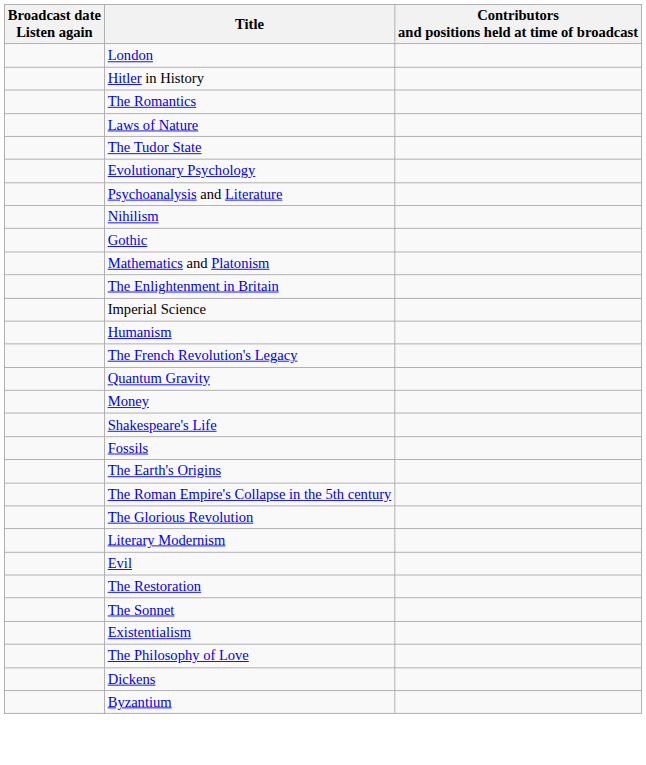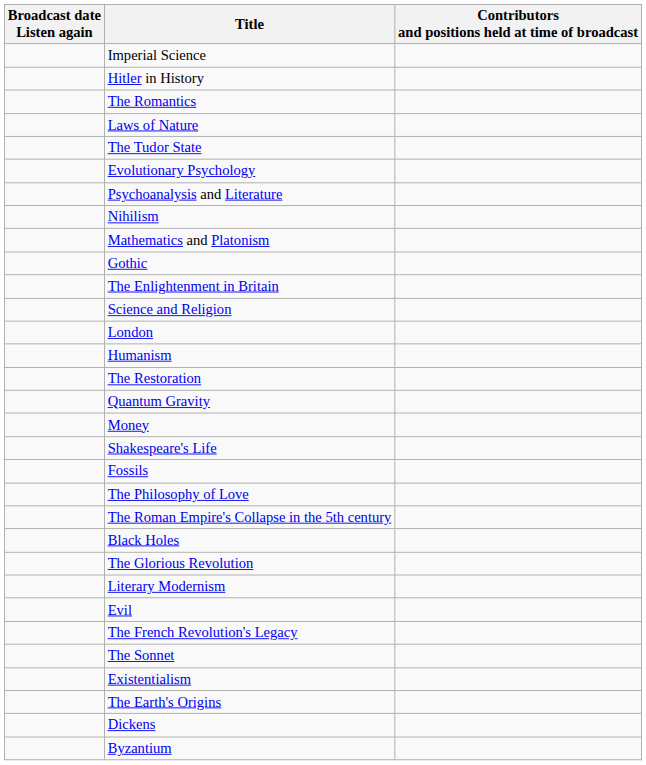 <table class="wikitable">
 <tr>
 <th>Broadcast date <br> Listen again</th>
 <th>Title</th>
 <th>Contributors <br> and positions held at time of broadcast</th>
 </tr>
 <tr>
 <td></td>
-<td><a href='#'>London</a></td>
+<td>Imperial Science</td>
 <td></td>
 </tr>
 <tr>
 <td></td>
 <td><a href='#'>Hitler</a> in History</td>
 <td></td>
 </tr>
 <tr>
 <td></td>
 <td><a href='#'>The Romantics</a></td>
 <td></td>
 </tr>
 <tr>
 <td></td>
 <td><a href='#'>Laws of Nature</a></td>
 <td></td>
 </tr>
 <tr>
 <td></td>
 <td><a href='#'>The Tudor State</a></td>
 <td></td>
 </tr>
 <tr>
 <td></td>
 <td><a href='#'>Evolutionary Psychology</a></td>
 <td></td>
 </tr>
 <tr>
 <td></td>
 <td><a href='#'>Psychoanalysis</a> and <a href='#'>Literature</a></td>
 <td></td>
 </tr>
 <tr>
 <td></td>
 <td><a href='#'>Nihilism</a></td>
 <td></td>
 </tr>
 <tr>
 <td></td>
-<td><a href='#'>Gothic</a></td>
+<td><a href='#'>Mathematics</a> and <a href='#'>Platonism</a></td>
 <td></td>
 </tr>
 <tr>
 <td></td>
-<td><a href='#'>Mathematics</a> and <a href='#'>Platonism</a></td>
+<td><a href='#'>Gothic</a></td>
 <td></td>
 </tr>
 <tr>
 <td></td>
 <td><a href='#'>The Enlightenment in Britain</a></td>
 <td></td>
 </tr>
 <tr>
 <td></td>
-<td>Imperial Science</td>
+<td><a href='#'>Science and Religion</a></td>
+<td></td>
+</tr>
+<tr>
+<td></td>
+<td><a href='#'>London</a></td>
 <td></td>
 </tr>
 <tr>
 <td></td>
 <td><a href='#'>Humanism</a></td>
 <td></td>
 </tr>
 <tr>
 <td></td>
-<td><a href='#'>The French Revolution's Legacy</a></td>
+<td><a href='#'>The Restoration</a></td>
 <td></td>
 </tr>
 <tr>
 <td></td>
 <td><a href='#'>Quantum Gravity</a></td>
 <td></td>
 </tr>
 <tr>
 <td></td>
 <td><a href='#'>Money</a></td>
 <td></td>
 </tr>
 <tr>
 <td></td>
 <td><a href='#'>Shakespeare's Life</a></td>
 <td></td>
 </tr>
 <tr>
 <td></td>
 <td><a href='#'>Fossils</a></td>
 <td></td>
 </tr>
 <tr>
 <td></td>
-<td><a href='#'>The Earth's Origins</a></td>
+<td><a href='#'>The Philosophy of Love</a></td>
 <td></td>
 </tr>
 <tr>
 <td></td>
 <td><a href='#'>The Roman Empire's Collapse in the 5th century</a></td>
+<td></td>
+</tr>
+<tr>
+<td></td>
+<td><a href='#'>Black Holes</a></td>
 <td></td>
 </tr>
 <tr>
 <td></td>
 <td><a href='#'>The Glorious Revolution</a></td>
 <td></td>
 </tr>
 <tr>
 <td></td>
 <td><a href='#'>Literary Modernism</a></td>
 <td></td>
 </tr>
 <tr>
 <td></td>
 <td><a href='#'>Evil</a></td>
 <td></td>
 </tr>
 <tr>
 <td></td>
-<td><a href='#'>The Restoration</a></td>
+<td><a href='#'>The French Revolution's Legacy</a></td>
 <td></td>
 </tr>
 <tr>
 <td></td>
 <td><a href='#'>The Sonnet</a></td>
 <td></td>
 </tr>
 <tr>
 <td></td>
 <td><a href='#'>Existentialism</a></td>
 <td></td>
 </tr>
 <tr>
 <td></td>
-<td><a href='#'>The Philosophy of Love</a></td>
+<td><a href='#'>The Earth's Origins</a></td>
 <td></td>
 </tr>
 <tr>
 <td></td>
 <td><a href='#'>Dickens</a></td>
 <td></td>
 </tr>
 <tr>
 <td></td>
 <td><a href='#'>Byzantium</a></td>
 <td></td>
 </tr>
 </table>
